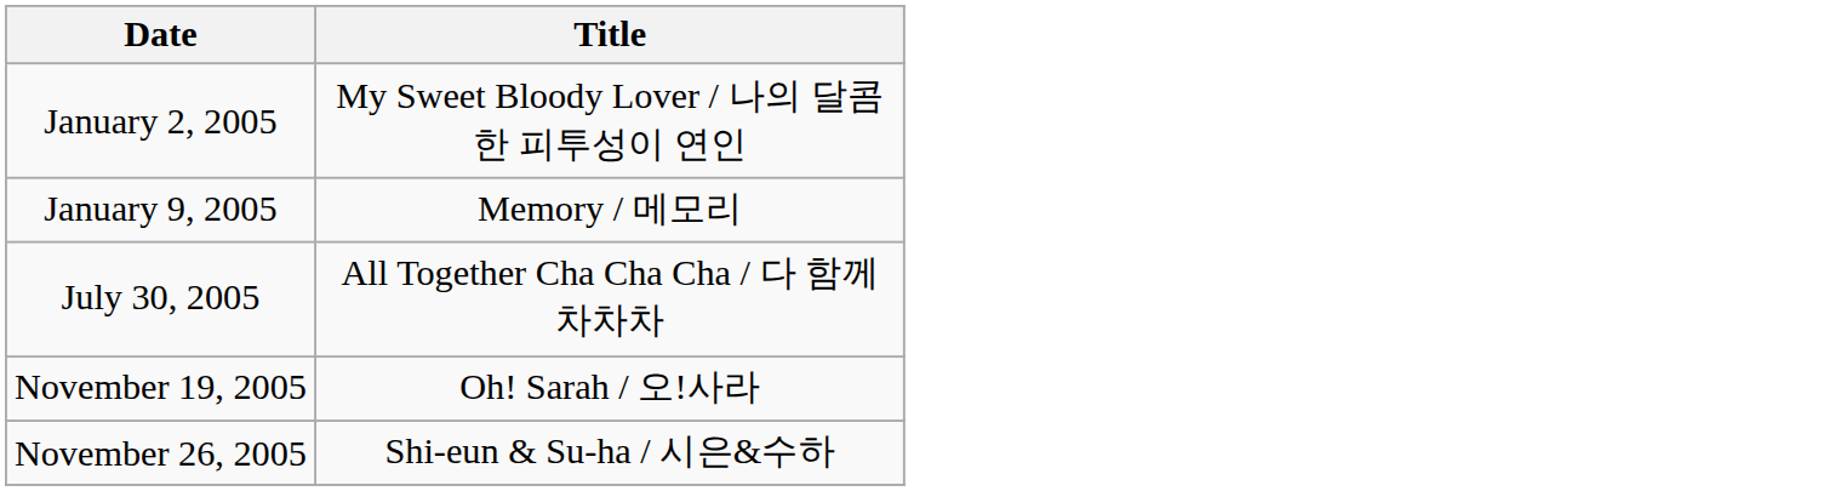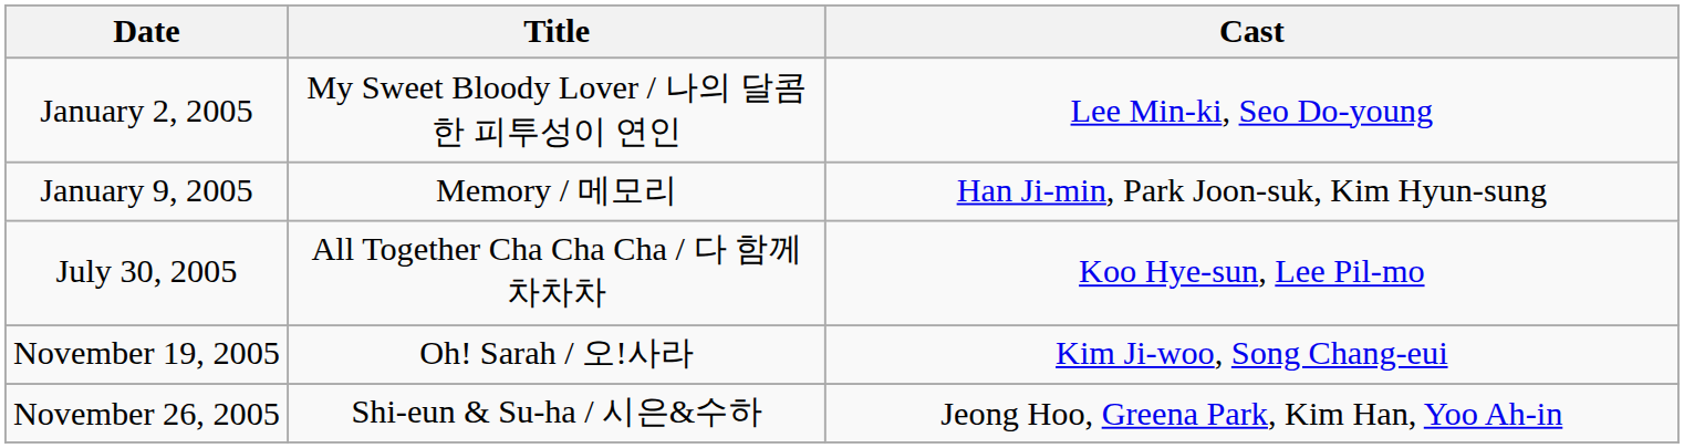 <table class="wikitable">
 <tr>
 <th>Date</th>
 <th width=250>Title</th>
+<th width=400>Cast</th>
 </tr>
 <tr align=center>
 <td>January 2, 2005</td>
 <td>My Sweet Bloody Lover / 나의 달콤한 피투성이 연인</td>
+<td><a href='#'>Lee Min-ki</a>, <a href='#'>Seo Do-young</a></td>
 </tr>
 <tr align=center>
 <td>January 9, 2005</td>
 <td>Memory / 메모리</td>
+<td><a href='#'>Han Ji-min</a>, Park Joon-suk, Kim Hyun-sung</td>
 </tr>
 <tr align=center>
 <td>July 30, 2005</td>
 <td>All Together Cha Cha Cha / 다 함께 차차차</td>
+<td><a href='#'>Koo Hye-sun</a>, <a href='#'>Lee Pil-mo</a></td>
 </tr>
 <tr align=center>
 <td>November 19, 2005</td>
 <td>Oh! Sarah / 오!사라</td>
+<td><a href='#'>Kim Ji-woo</a>, <a href='#'>Song Chang-eui</a></td>
 </tr>
 <tr align=center>
 <td>November 26, 2005</td>
 <td>Shi-eun & Su-ha / 시은&수하</td>
+<td>Jeong Hoo, <a href='#'>Greena Park</a>, Kim Han, <a href='#'>Yoo Ah-in</a></td>
 </tr>
 </table>
